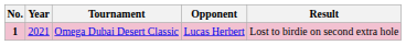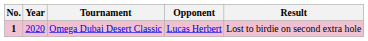 <table class="wikitable" style="font-size:95%;">
 <tr>
 <th>No.</th>
 <th>Year</th>
 <th>Tournament</th>
 <th>Opponent</th>
 <th>Result</th>
 </tr>
 <tr style="background:#F2C1D1;">
 <td align=center><strong>1</strong></td>
-<td align=center><a href='#'>2021</a></td>
+<td align=center><a href='#'>2020</a></td>
 <td><a href='#'>Omega Dubai Desert Classic</a></td>
 <td> <a href='#'>Lucas Herbert</a></td>
 <td>Lost to birdie on second extra hole</td>
 </tr>
 </table>
